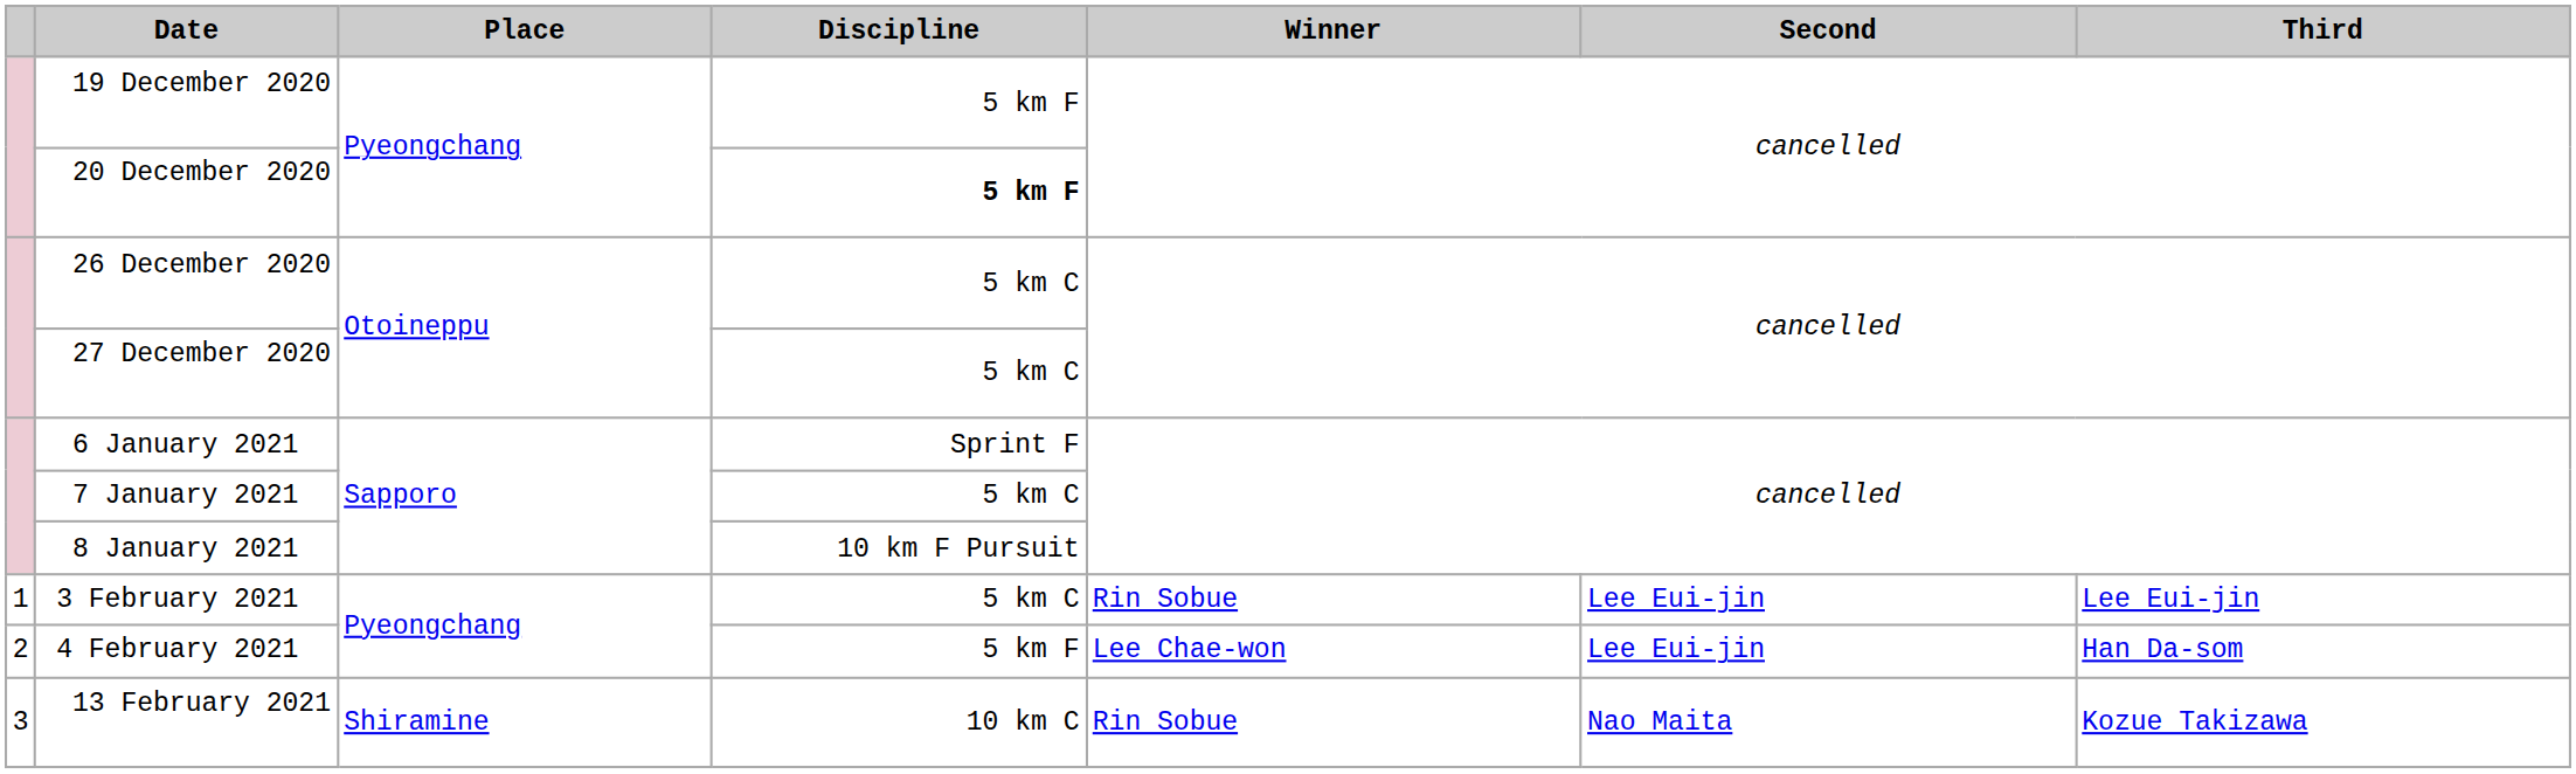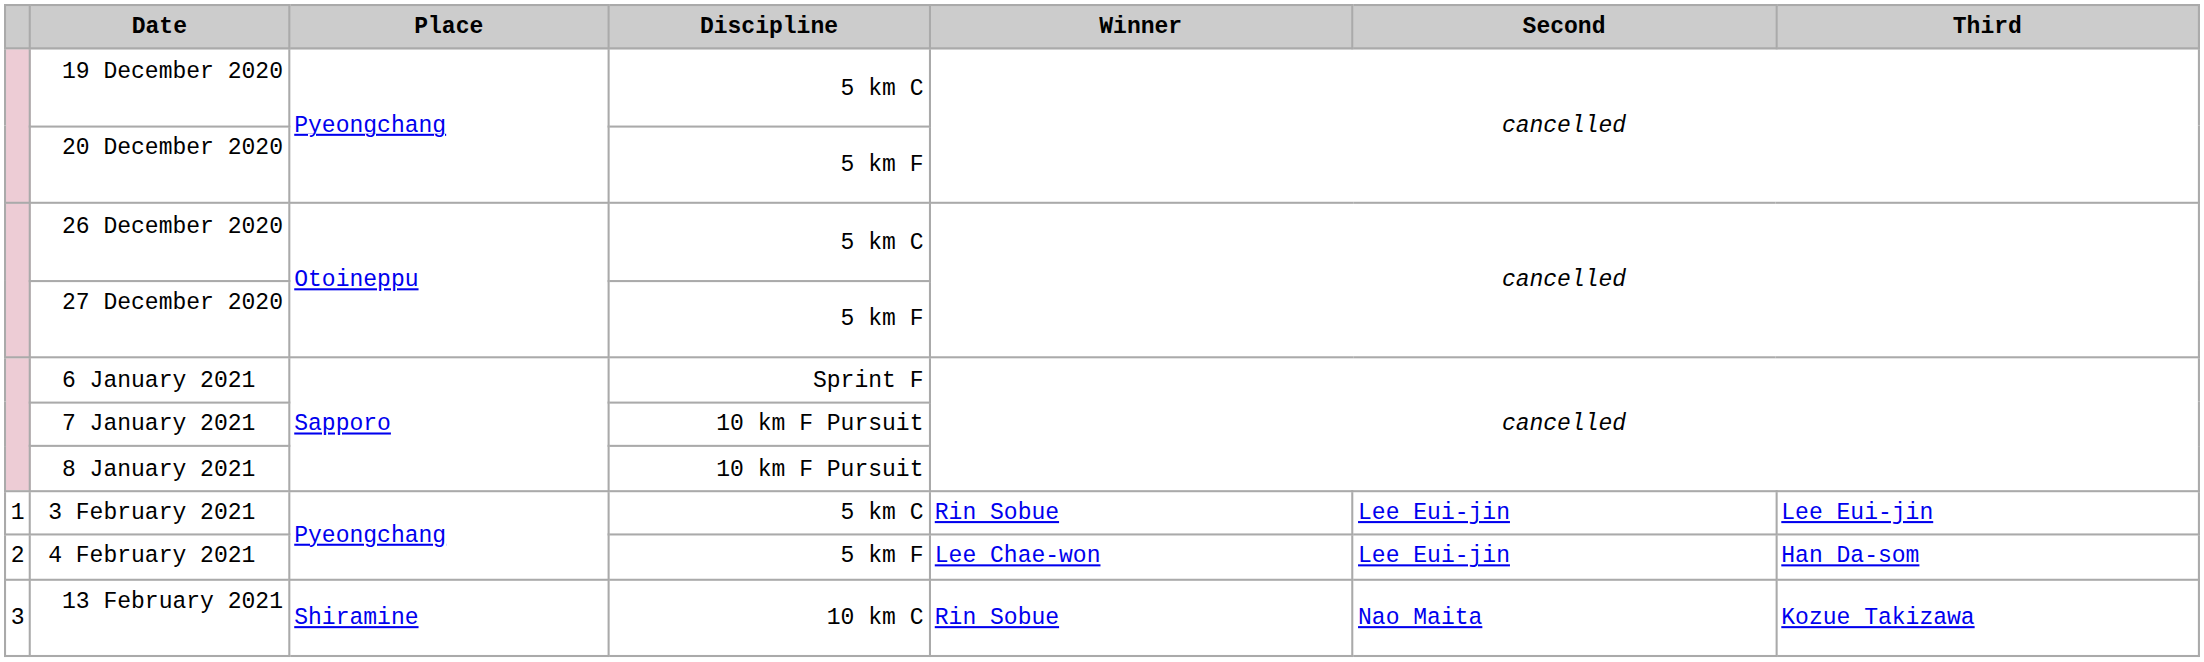 <table class="wikitable plainrowheaders" style="background:#fff; font-size:86%; line-height:16px; border:grey solid 1px; border-collapse:collapse;">
 <tr style="background:#ccc; text-align:center;">
 <th scope="col" style="background:#ccc; width=30 px;"></th>
 <th scope="col" style="background:#ccc; width:120px;">Date</th>
 <th scope="col" style="background:#ccc; width:150px;">Place</th>
 <th scope="col" style="background:#ccc; width:150px;">Discipline</th>
 <th scope="col" style="background:#ccc; width:200px;">Winner</th>
 <th scope="col" style="background:#ccc; width:200px;">Second</th>
 <th scope="col" style="background:#ccc; width:200px;">Third</th>
 </tr>
 <tr>
 <td rowspan=2 bgcolor="EDCCD5"></td>
 <td align=right>19 December 2020  </td>
 <td rowspan=2> <a href='#'>Pyeongchang</a></td>
-<td align=right>5 km F</td>
+<td align=right>5 km C</td>
 <td rowspan=2 colspan=3 align=center><em>cancelled</em></td>
 </tr>
 <tr>
 <td align=right>20 December 2020  </td>
-<td align=right><strong>5 km F</strong></td>
+<td align=right>5 km F</td>
 </tr>
 <tr>
 <td rowspan=2 bgcolor="EDCCD5"></td>
 <td align=right>26 December 2020  </td>
 <td rowspan=2> <a href='#'>Otoineppu</a></td>
 <td align=right>5 km C</td>
 <td rowspan=2 colspan=3 align=center><em>cancelled</em></td>
 </tr>
 <tr>
 <td align=right>27 December 2020  </td>
-<td align=right>5 km C</td>
+<td align=right>5 km F</td>
 </tr>
 <tr>
 <td rowspan=3 bgcolor="EDCCD5"></td>
 <td align=right>6 January 2021  </td>
 <td rowspan=3> <a href='#'>Sapporo</a></td>
 <td align=right>Sprint F</td>
 <td rowspan=3 colspan=3 align=center><em>cancelled</em></td>
 </tr>
 <tr>
 <td align=right>7 January 2021  </td>
-<td align=right>5 km C</td>
+<td align=right>10 km F Pursuit</td>
 </tr>
 <tr>
 <td align=right>8 January 2021  </td>
 <td align=right>10 km F Pursuit</td>
 </tr>
 <tr>
 <td align=center>1</td>
 <td align=right>3 February 2021  </td>
 <td rowspan=2> <a href='#'>Pyeongchang</a></td>
 <td align=right>5 km C</td>
 <td> <a href='#'>Rin Sobue</a></td>
 <td> <a href='#'>Lee Eui-jin</a></td>
 <td> <a href='#'>Lee Eui-jin</a></td>
 </tr>
 <tr>
 <td align=center>2</td>
 <td align=right>4 February 2021  </td>
 <td align=right>5 km F</td>
 <td> <a href='#'>Lee Chae-won</a></td>
 <td> <a href='#'>Lee Eui-jin</a></td>
 <td> <a href='#'>Han Da-som</a></td>
 </tr>
 <tr>
 <td align=center>3</td>
 <td align=right>13 February 2021  </td>
 <td> <a href='#'>Shiramine</a></td>
 <td align=right>10 km C</td>
 <td> <a href='#'>Rin Sobue</a></td>
 <td> <a href='#'>Nao Maita</a></td>
 <td> <a href='#'>Kozue Takizawa</a></td>
 </tr>
 </table>
